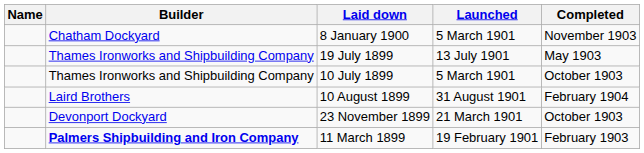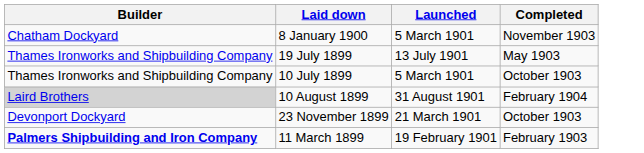 <table class="wikitable plainrowheaders">
 <tr>
-<th scope="col">Name</th>
 <th scope="col">Builder</th>
 <th scope="col"><a href='#'>Laid down</a></th>
 <th scope="col"><a href='#'>Launched</a></th>
 <th scope="col">Completed</th>
 </tr>
 <tr>
-<td scope="row"></td>
 <td><a href='#'>Chatham Dockyard</a></td>
 <td>8 January 1900</td>
 <td>5 March 1901</td>
 <td>November 1903</td>
 </tr>
 <tr>
-<td scope="row"></td>
 <td><a href='#'>Thames Ironworks and Shipbuilding Company</a></td>
 <td>19 July 1899</td>
 <td>13 July 1901</td>
 <td>May 1903</td>
 </tr>
 <tr>
-<td scope="row"></td>
 <td>Thames Ironworks and Shipbuilding Company</td>
 <td>10 July 1899</td>
 <td>5 March 1901</td>
 <td>October 1903</td>
 </tr>
 <tr>
-<td scope="row"></td>
-<td><a href='#'>Laird Brothers</a></td>
+<td style="background: lightgrey;"><a href='#'>Laird Brothers</a></td>
 <td>10 August 1899</td>
 <td>31 August 1901</td>
 <td>February 1904</td>
 </tr>
 <tr>
-<td scope="row"></td>
 <td><a href='#'>Devonport Dockyard</a></td>
 <td>23 November 1899</td>
 <td>21 March 1901</td>
 <td>October 1903</td>
 </tr>
 <tr>
-<td scope="row"></td>
 <td><strong><a href='#'>Palmers Shipbuilding and Iron Company</a></strong></td>
 <td>11 March 1899</td>
 <td>19 February 1901</td>
 <td>February 1903</td>
 </tr>
 </table>
